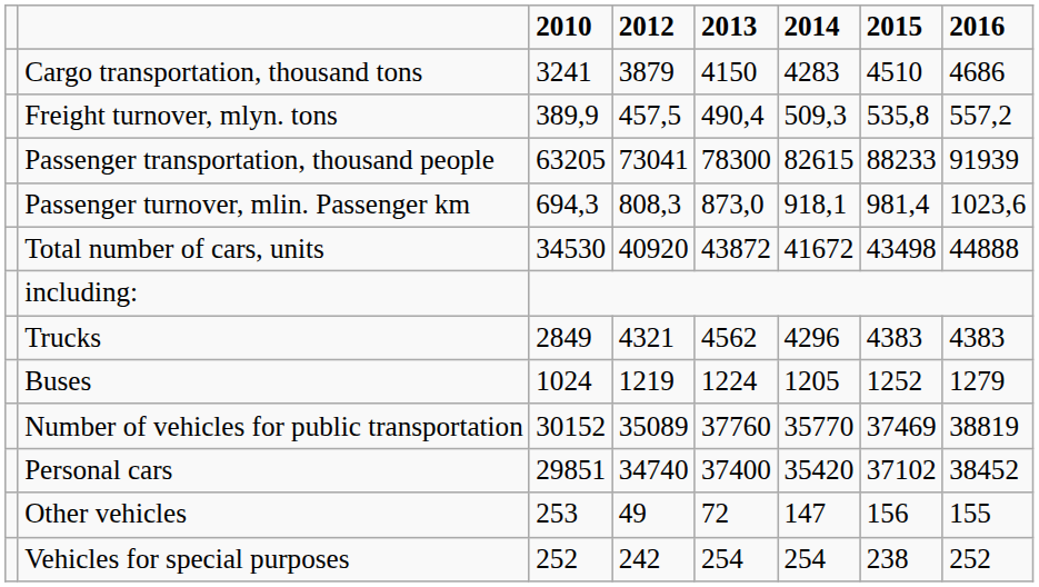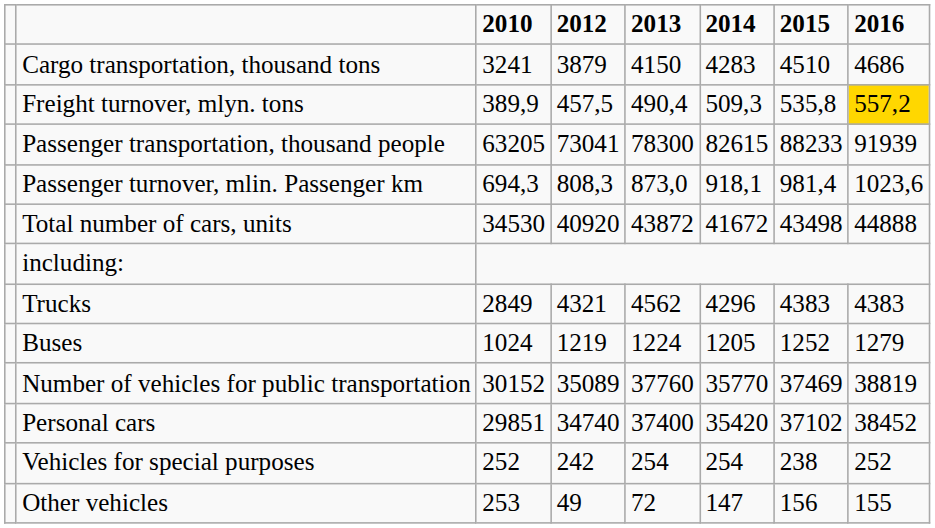 <table class="wikitable">
 <tr>
 <td></td>
 <td></td>
 <td><strong>2010</strong></td>
 <td><strong>2012</strong></td>
 <td><strong>2013</strong></td>
 <td><strong>2014</strong></td>
 <td><strong>2015</strong></td>
 <td><strong>2016</strong></td>
 </tr>
 <tr>
 <td></td>
 <td>Cargo  transportation, thousand tons</td>
 <td>3241</td>
 <td>3879</td>
 <td>4150</td>
 <td>4283</td>
 <td>4510</td>
 <td>4686</td>
 </tr>
 <tr>
 <td></td>
 <td>Freight  turnover, mlyn. tons</td>
 <td>389,9</td>
 <td>457,5</td>
 <td>490,4</td>
 <td>509,3</td>
 <td>535,8</td>
-<td>557,2</td>
+<td style="background: gold;">557,2</td>
 </tr>
 <tr>
 <td></td>
 <td>Passenger  transportation, thousand people</td>
 <td>63205</td>
 <td>73041</td>
 <td>78300</td>
 <td>82615</td>
 <td>88233</td>
 <td>91939</td>
 </tr>
 <tr>
 <td></td>
 <td>Passenger  turnover, mlin. Passenger km</td>
 <td>694,3</td>
 <td>808,3</td>
 <td>873,0</td>
 <td>918,1</td>
 <td>981,4</td>
 <td>1023,6</td>
 </tr>
 <tr>
 <td></td>
 <td>Total  number of cars, units</td>
 <td>34530</td>
 <td>40920</td>
 <td>43872</td>
 <td>41672</td>
 <td>43498</td>
 <td>44888</td>
 </tr>
 <tr>
 <td></td>
 <td>including:</td>
 <td colspan="6"></td>
 </tr>
 <tr>
 <td></td>
 <td>Trucks</td>
 <td>2849</td>
 <td>4321</td>
 <td>4562</td>
 <td>4296</td>
 <td>4383</td>
 <td>4383</td>
 </tr>
 <tr>
 <td></td>
 <td>Buses</td>
 <td>1024</td>
 <td>1219</td>
 <td>1224</td>
 <td>1205</td>
 <td>1252</td>
 <td>1279</td>
 </tr>
 <tr>
 <td></td>
 <td>Number  of vehicles for public transportation</td>
 <td>30152</td>
 <td>35089</td>
 <td>37760</td>
 <td>35770</td>
 <td>37469</td>
 <td>38819</td>
 </tr>
 <tr>
 <td></td>
 <td>Personal  cars</td>
 <td>29851</td>
 <td>34740</td>
 <td>37400</td>
 <td>35420</td>
 <td>37102</td>
 <td>38452</td>
 </tr>
 <tr>
 <td></td>
+<td>Vehicles  for special purposes</td>
+<td>252</td>
+<td>242</td>
+<td>254</td>
+<td>254</td>
+<td>238</td>
+<td>252</td>
+</tr>
+<tr>
+<td></td>
 <td>Other  vehicles</td>
 <td>253</td>
 <td>49</td>
 <td>72</td>
 <td>147</td>
 <td>156</td>
 <td>155</td>
 </tr>
-<tr>
-<td></td>
-<td>Vehicles  for special purposes</td>
-<td>252</td>
-<td>242</td>
-<td>254</td>
-<td>254</td>
-<td>238</td>
-<td>252</td>
-</tr>
 </table>
